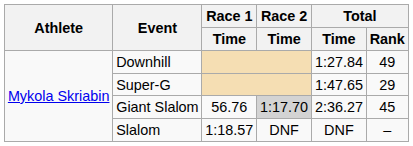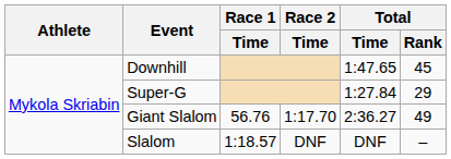 <table class="wikitable" style="font-size:90%">
 <tr>
 <th rowspan="2">Athlete</th>
 <th rowspan="2">Event</th>
 <th>Race 1</th>
 <th>Race 2</th>
 <th colspan="2">Total</th>
 </tr>
 <tr>
 <th>Time</th>
 <th>Time</th>
 <th>Time</th>
 <th>Rank</th>
 </tr>
 <tr>
 <td rowspan=4><a href='#'>Mykola Skriabin</a></td>
 <td>Downhill</td>
 <td colspan="2" bgcolor="wheat"></td>
-<td align="center">1:27.84</td>
-<td align="center">49</td>
+<td align="center">1:47.65</td>
+<td align="center">45</td>
 </tr>
 <tr>
 <td>Super-G</td>
 <td colspan="2" bgcolor="wheat"></td>
-<td align="center">1:47.65</td>
+<td align="center">1:27.84</td>
 <td align="center">29</td>
 </tr>
 <tr>
 <td>Giant Slalom</td>
 <td align="center">56.76</td>
-<td align="center" style="background: lightgrey;">1:17.70</td>
+<td align="center">1:17.70</td>
 <td align="center">2:36.27</td>
-<td align="center">45</td>
+<td align="center">49</td>
 </tr>
 <tr>
 <td>Slalom</td>
 <td align="center">1:18.57</td>
 <td align="center">DNF</td>
 <td align="center">DNF</td>
 <td align="center">–</td>
 </tr>
 </table>
